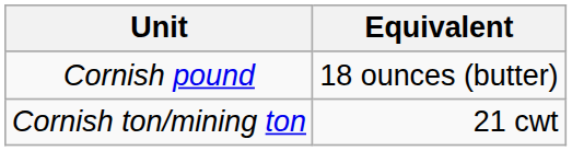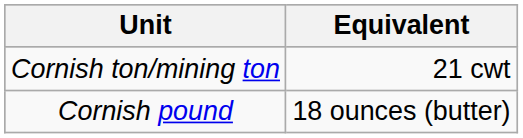 <table class="wikitable" style="margin-right:0">
 <tr>
 <th>Unit</th>
 <th>Equivalent</th>
 </tr>
 <tr>
+<td align=center><em>Cornish ton/mining <a href='#'>ton</a></em></td>
+<td align=right>21 cwt</td>
+</tr>
+<tr>
 <td align=center><em>Cornish <a href='#'>pound</a></em></td>
 <td align=right>18 ounces (butter)</td>
 </tr>
-<tr>
-<td align=center><em>Cornish ton/mining <a href='#'>ton</a></em></td>
-<td align=right>21 cwt</td>
-</tr>
 </table>
